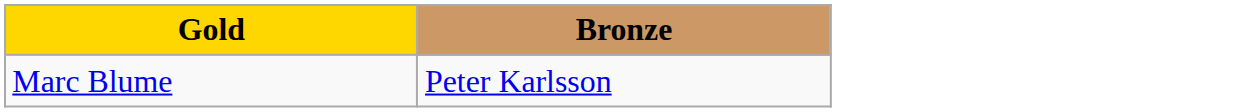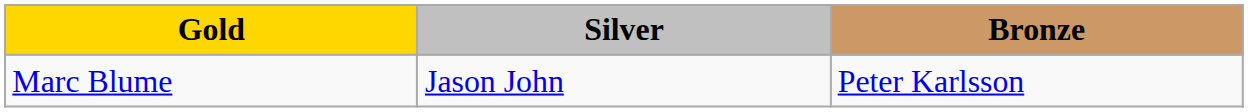 <table class="wikitable" style="text-align:left">
 <tr align="center">
 <td width=200 bgcolor=gold><strong>Gold</strong></td>
+<td width=200 bgcolor=silver><strong>Silver</strong></td>
 <td width=200 bgcolor=CC9966><strong>Bronze</strong></td>
 </tr>
 <tr>
 <td><a href='#'>Marc Blume</a><br><em></em></td>
+<td><a href='#'>Jason John</a><br><em></em></td>
 <td><a href='#'>Peter Karlsson</a><br><em></em></td>
 </tr>
 </table>
